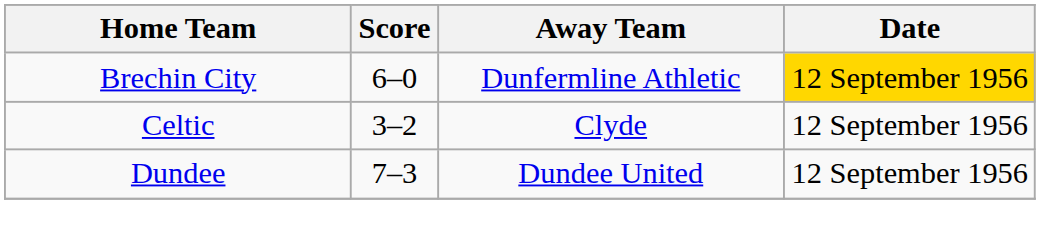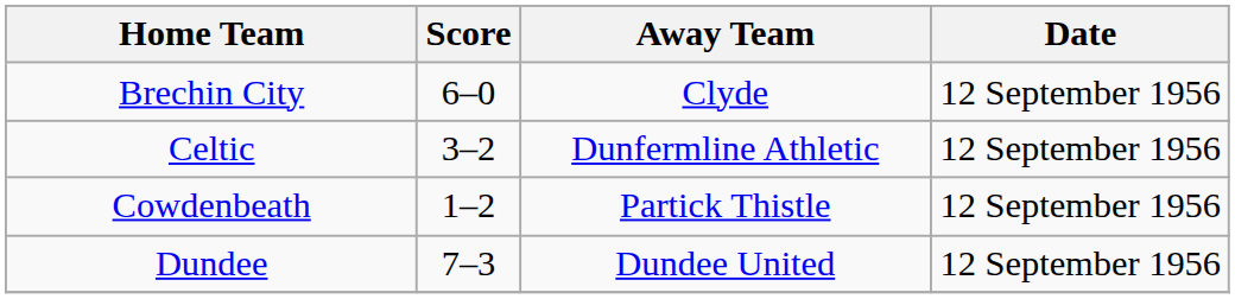 <table class="wikitable" style="text-align:center;">
 <tr>
 <th width=175>Home Team</th>
 <th width=20>Score</th>
 <th width=175>Away Team</th>
 <th width= 125>Date</th>
 </tr>
 <tr>
 <td><a href='#'>Brechin City</a></td>
 <td>6–0</td>
-<td><a href='#'>Dunfermline Athletic</a></td>
-<td style="background: gold;">12 September 1956</td>
+<td><a href='#'>Clyde</a></td>
+<td>12 September 1956</td>
 </tr>
 <tr>
 <td><a href='#'>Celtic</a></td>
 <td>3–2</td>
-<td><a href='#'>Clyde</a></td>
+<td><a href='#'>Dunfermline Athletic</a></td>
+<td>12 September 1956</td>
+</tr>
+<tr>
+<td><a href='#'>Cowdenbeath</a></td>
+<td>1–2</td>
+<td><a href='#'>Partick Thistle</a></td>
 <td>12 September 1956</td>
 </tr>
 <tr>
 <td><a href='#'>Dundee</a></td>
 <td>7–3</td>
 <td><a href='#'>Dundee United</a></td>
 <td>12 September 1956</td>
 </tr>
 <tr>
 </tr>
 </table>
